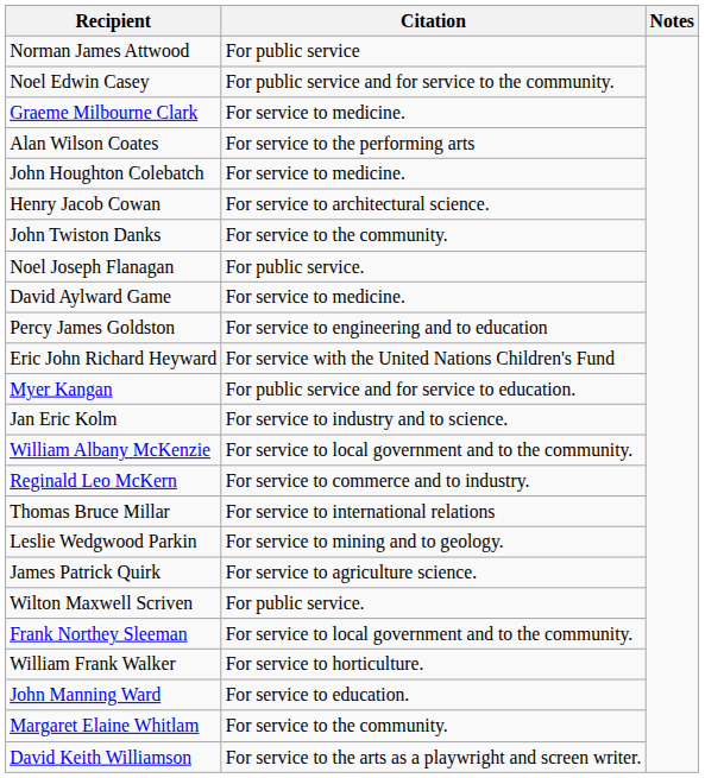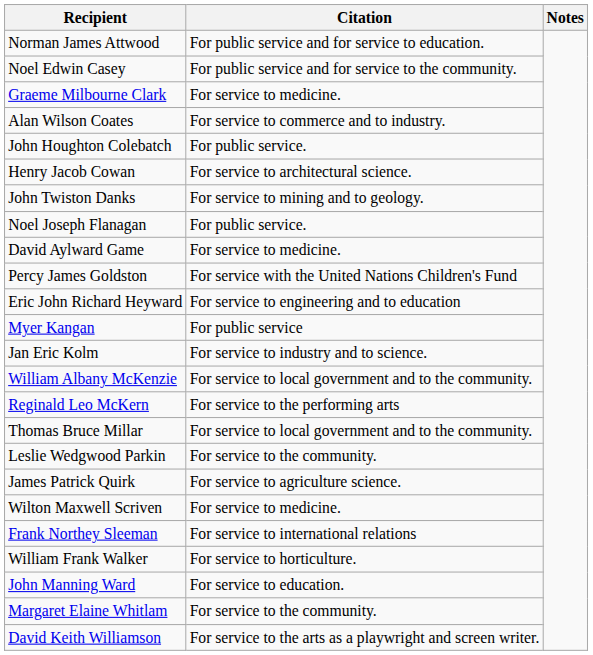 <table class="wikitable" style="font-size:95%;">
 <tr>
 <th>Recipient</th>
 <th>Citation</th>
 <th>Notes</th>
 </tr>
 <tr>
 <td>Norman James Attwood</td>
-<td>For public service</td>
+<td>For public service and for service to education.</td>
 <td rowspan=24></td>
 </tr>
 <tr>
 <td>Noel Edwin Casey</td>
 <td>For public service and for service to the community.</td>
 </tr>
 <tr>
 <td> <a href='#'>Graeme Milbourne Clark</a></td>
 <td>For service to medicine.</td>
 </tr>
 <tr>
 <td>Alan Wilson Coates</td>
-<td>For service to the performing arts</td>
+<td>For service to commerce and to industry.</td>
 </tr>
 <tr>
 <td> John Houghton Colebatch</td>
-<td>For service to medicine.</td>
+<td>For public service.</td>
 </tr>
 <tr>
 <td> Henry Jacob Cowan</td>
 <td>For service to architectural science.</td>
 </tr>
 <tr>
 <td>John Twiston Danks</td>
-<td>For service to the community.</td>
+<td>For service to mining and to geology.</td>
 </tr>
 <tr>
 <td>Noel Joseph Flanagan</td>
 <td>For public service.</td>
 </tr>
 <tr>
 <td>David Aylward Game</td>
 <td>For service to medicine.</td>
 </tr>
 <tr>
 <td>Percy James Goldston</td>
+<td>For service with the United Nations Children's Fund</td>
+</tr>
+<tr>
+<td>Eric John Richard Heyward</td>
 <td>For service to engineering and to education</td>
 </tr>
 <tr>
-<td>Eric John Richard Heyward</td>
-<td>For service with the United Nations Children's Fund</td>
-</tr>
-<tr>
 <td><a href='#'>Myer Kangan</a> </td>
-<td>For public service and for service to education.</td>
+<td>For public service</td>
 </tr>
 <tr>
 <td>Jan Eric Kolm</td>
 <td>For service to industry and to science.</td>
 </tr>
 <tr>
 <td><a href='#'>William Albany McKenzie</a></td>
 <td>For service to local government and to the community.</td>
 </tr>
 <tr>
 <td><a href='#'>Reginald Leo McKern</a></td>
-<td>For service to commerce and to industry.</td>
+<td>For service to the performing arts</td>
 </tr>
 <tr>
 <td> Thomas Bruce Millar</td>
-<td>For service to international relations</td>
+<td>For service to local government and to the community.</td>
 </tr>
 <tr>
 <td>Leslie Wedgwood Parkin</td>
-<td>For service to mining and to geology.</td>
+<td>For service to the community.</td>
 </tr>
 <tr>
 <td> James Patrick Quirk</td>
 <td>For service to agriculture science.</td>
 </tr>
 <tr>
 <td>Wilton Maxwell Scriven</td>
-<td>For public service.</td>
+<td>For service to medicine.</td>
 </tr>
 <tr>
 <td><a href='#'>Frank Northey Sleeman</a></td>
-<td>For service to local government and to the community.</td>
+<td>For service to international relations</td>
 </tr>
 <tr>
 <td>William Frank Walker</td>
 <td>For service to horticulture.</td>
 </tr>
 <tr>
 <td> <a href='#'>John Manning Ward</a></td>
 <td>For service to education.</td>
 </tr>
 <tr>
 <td><a href='#'>Margaret Elaine Whitlam</a></td>
 <td>For service to the community.</td>
 </tr>
 <tr>
 <td><a href='#'>David Keith Williamson</a></td>
 <td>For service to the arts as a playwright and screen writer.</td>
 </tr>
 </table>
